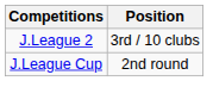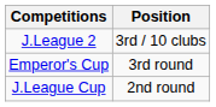 <table class="wikitable" style="text-align:center;">
 <tr>
 <th>Competitions</th>
 <th>Position</th>
 </tr>
 <tr>
 <td><a href='#'>J.League 2</a></td>
 <td>3rd / 10 clubs</td>
 </tr>
 <tr>
+<td><a href='#'>Emperor's Cup</a></td>
+<td>3rd round</td>
+</tr>
+<tr>
 <td><a href='#'>J.League Cup</a></td>
 <td>2nd round</td>
 </tr>
 </table>
